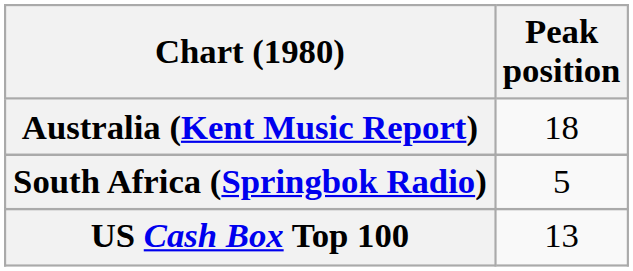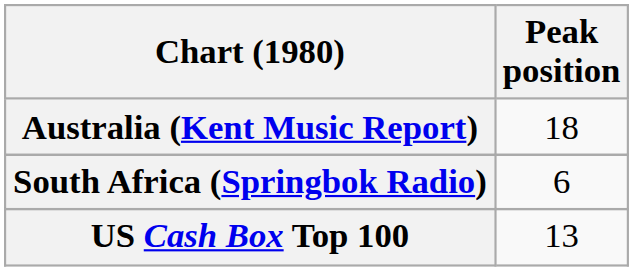 <table class="wikitable sortable plainrowheaders" style="text-align:center">
 <tr>
 <th>Chart (1980)</th>
 <th>Peak<br>position</th>
 </tr>
 <tr>
 <th scope="row">Australia (<a href='#'>Kent Music Report</a>)</th>
 <td>18</td>
 </tr>
 <tr>
 </tr>
 <tr>
 </tr>
 <tr>
 </tr>
 <tr>
 </tr>
 <tr>
 </tr>
 <tr>
 </tr>
 <tr>
 </tr>
 <tr>
 <th scope="row">South Africa (<a href='#'>Springbok Radio</a>)</th>
-<td>5</td>
+<td>6</td>
 </tr>
 <tr>
 </tr>
 <tr>
 </tr>
 <tr>
 <th scope="row">US <a href='#'><em>Cash Box</em></a> Top 100</th>
 <td>13</td>
 </tr>
 </table>
